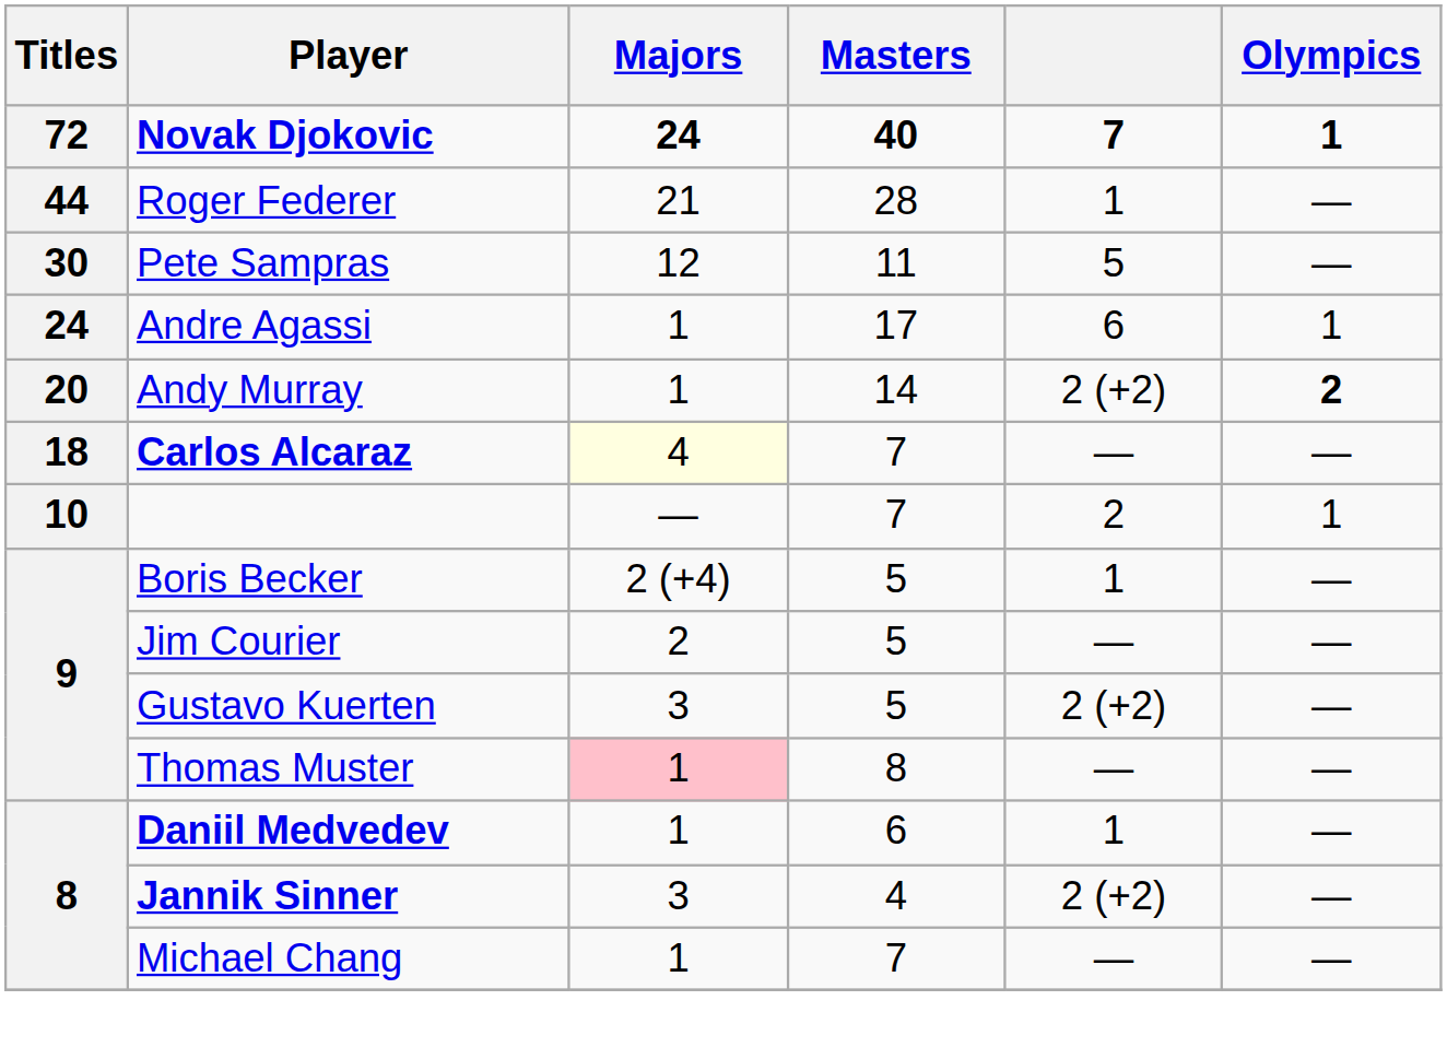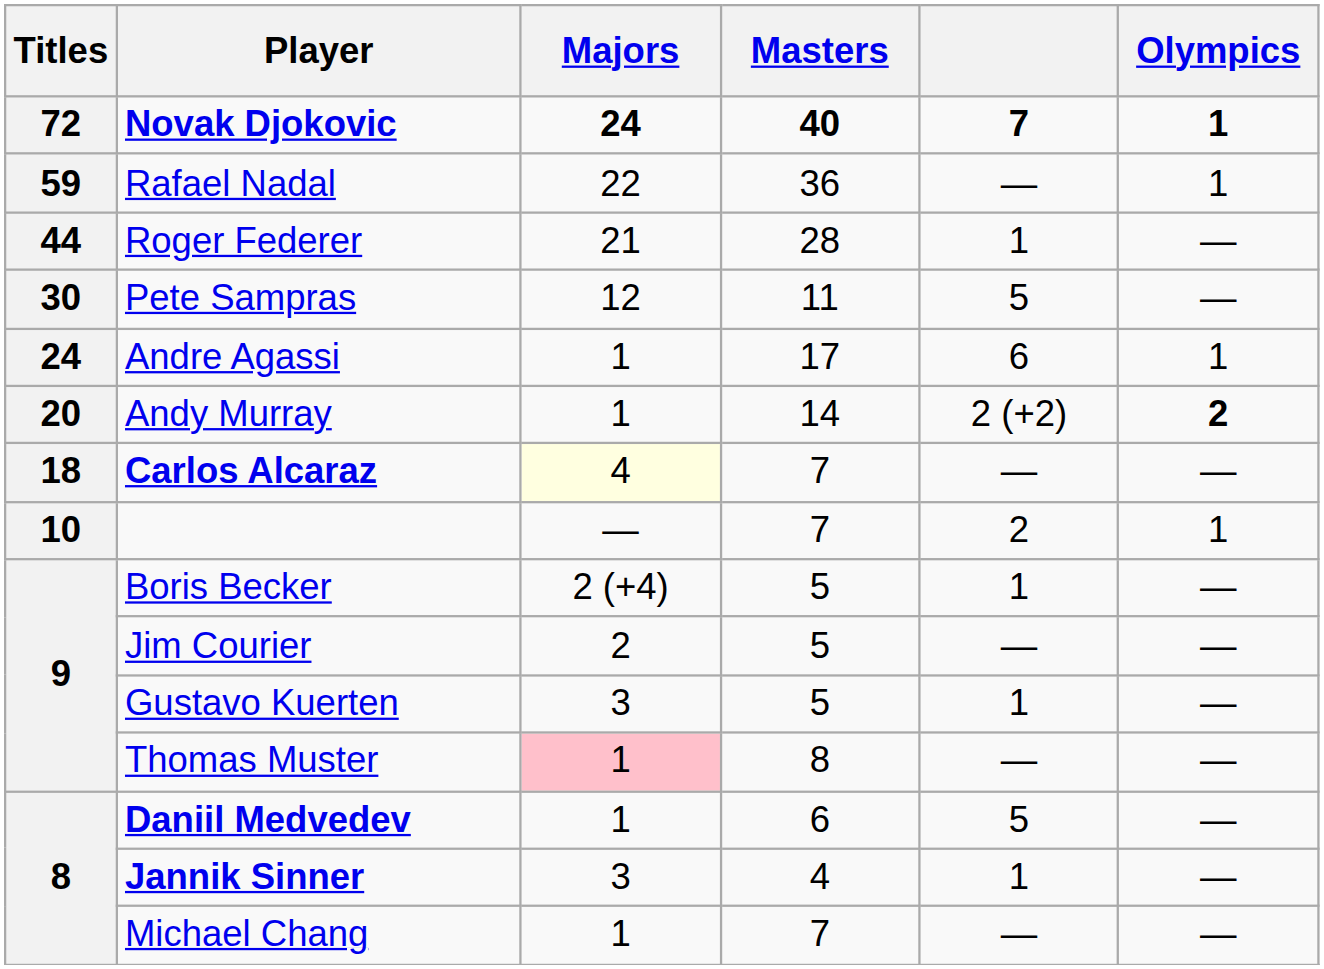 <table class="wikitable" style="text-align: center;">
 <tr style="height: 2.5em;">
 <th>Titles</th>
 <th width="170">Player</th>
 <th width="80"><a href='#'>Majors</a></th>
 <th width="80"><a href='#'>Masters</a></th>
 <th width="80"></th>
 <th width="80"><a href='#'>Olympics</a></th>
 </tr>
 <tr>
 <th>72</th>
 <td align="left"> <strong><a href='#'>Novak Djokovic</a></strong></td>
 <td><strong>24</strong></td>
 <td><strong>40</strong></td>
 <td><strong>7</strong></td>
 <td><strong>1</strong></td>
+</tr>
+<tr>
+<th>59</th>
+<td align="left"> <a href='#'>Rafael Nadal</a></td>
+<td>22</td>
+<td>36</td>
+<td>—</td>
+<td>1</td>
 </tr>
 <tr>
 <th>44</th>
 <td align="left"> <a href='#'>Roger Federer</a></td>
 <td>21</td>
 <td>28</td>
 <td>1</td>
 <td>—</td>
 </tr>
 <tr>
 <th>30</th>
 <td align="left"> <a href='#'>Pete Sampras</a></td>
 <td>12</td>
 <td>11</td>
 <td>5</td>
 <td>—</td>
 </tr>
 <tr>
 <th>24</th>
 <td align="left"> <a href='#'>Andre Agassi</a></td>
 <td>1</td>
 <td>17</td>
 <td>6</td>
 <td>1</td>
 </tr>
 <tr>
 <th>20</th>
 <td align="left"> <a href='#'>Andy Murray</a></td>
 <td>1</td>
 <td>14</td>
 <td>2 (+2)</td>
 <td><strong>2</strong></td>
 </tr>
 <tr>
 <th>18</th>
 <td align="left"> <strong><a href='#'>Carlos Alcaraz</a></strong></td>
 <td style="background: lightyellow;">4</td>
 <td>7</td>
 <td>—</td>
 <td>—</td>
 </tr>
 <tr>
 <th>10</th>
 <td align="left"> </td>
 <td>—</td>
 <td>7</td>
 <td>2</td>
 <td>1</td>
 </tr>
 <tr>
 <th rowspan="4">9</th>
 <td align="left"> <a href='#'>Boris Becker</a></td>
 <td>2  (+4)</td>
 <td>5</td>
 <td>1</td>
 <td>—</td>
 </tr>
 <tr>
 <td align="left"> <a href='#'>Jim Courier</a></td>
 <td>2</td>
 <td>5</td>
 <td>—</td>
 <td>—</td>
 </tr>
 <tr>
 <td align="left"> <a href='#'>Gustavo Kuerten</a></td>
 <td>3</td>
 <td>5</td>
-<td>2 (+2)</td>
+<td>1</td>
 <td>—</td>
 </tr>
 <tr>
 <td align="left"> <a href='#'>Thomas Muster</a></td>
 <td style="background: pink;">1</td>
 <td>8</td>
 <td>—</td>
 <td>—</td>
 </tr>
 <tr>
 <th rowspan="3">8</th>
 <td align="left"> <strong><a href='#'>Daniil Medvedev</a></strong></td>
 <td>1</td>
 <td>6</td>
-<td>1</td>
+<td>5</td>
 <td>—</td>
 </tr>
 <tr>
 <td align="left"> <strong><a href='#'>Jannik Sinner</a></strong></td>
 <td>3</td>
 <td>4</td>
-<td>2 (+2)</td>
+<td>1</td>
 <td>—</td>
 </tr>
 <tr>
 <td align="left"> <a href='#'>Michael Chang</a></td>
 <td>1</td>
 <td>7</td>
 <td>—</td>
 <td>—</td>
 </tr>
 <tr>
 </tr>
 </table>
